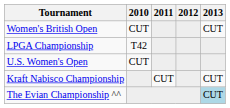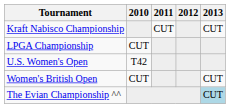 <table class="wikitable" style="font-size:95%;text-align:center;">
 <tr>
 <th>Tournament</th>
 <th>2010</th>
 <th>2011</th>
 <th>2012</th>
 <th>2013</th>
 </tr>
 <tr>
-<td align=left><a href='#'>Women's British Open</a></td>
+<td align=left><a href='#'>Kraft Nabisco Championship</a></td>
+<td style="background:#eeeeee;"></td>
 <td>CUT</td>
-<td style="background:#eeeeee;"></td>
 <td style="background:#eeeeee;"></td>
 <td>CUT</td>
 </tr>
 <tr>
 <td align=left><a href='#'>LPGA Championship</a></td>
+<td>CUT</td>
+<td style="background:#eeeeee;"></td>
+<td style="background:#eeeeee;"></td>
+<td style="background:#eeeeee;"></td>
+</tr>
+<tr>
+<td align=left><a href='#'>U.S. Women's Open</a></td>
 <td>T42</td>
 <td style="background:#eeeeee;"></td>
 <td style="background:#eeeeee;"></td>
 <td style="background:#eeeeee;"></td>
 </tr>
 <tr>
-<td align=left><a href='#'>U.S. Women's Open</a></td>
+<td align=left><a href='#'>Women's British Open</a></td>
 <td>CUT</td>
 <td style="background:#eeeeee;"></td>
-<td style="background:#eeeeee;"></td>
-<td style="background:#eeeeee;"></td>
-</tr>
-<tr>
-<td align=left><a href='#'>Kraft Nabisco Championship</a></td>
-<td style="background:#eeeeee;"></td>
-<td>CUT</td>
 <td style="background:#eeeeee;"></td>
 <td>CUT</td>
 </tr>
 <tr>
 <td align=left><a href='#'>The Evian Championship</a> ^^</td>
 <td style="background:#eeeeee;" colspan=3></td>
 <td style="background: lightblue;">CUT</td>
 </tr>
 </table>
